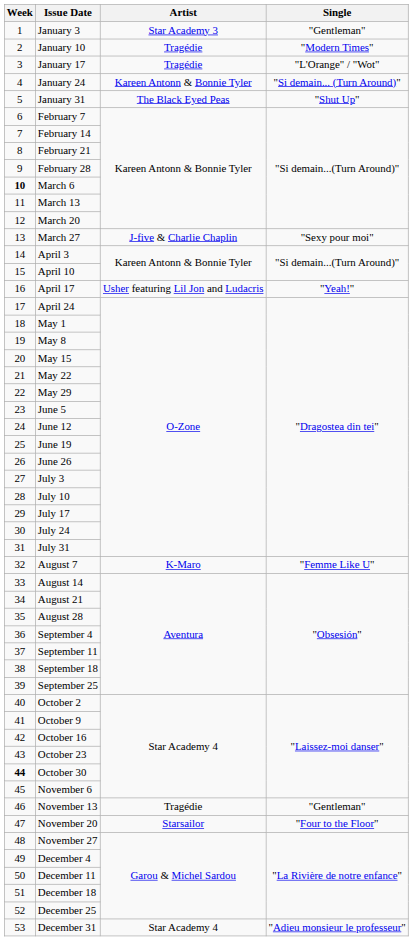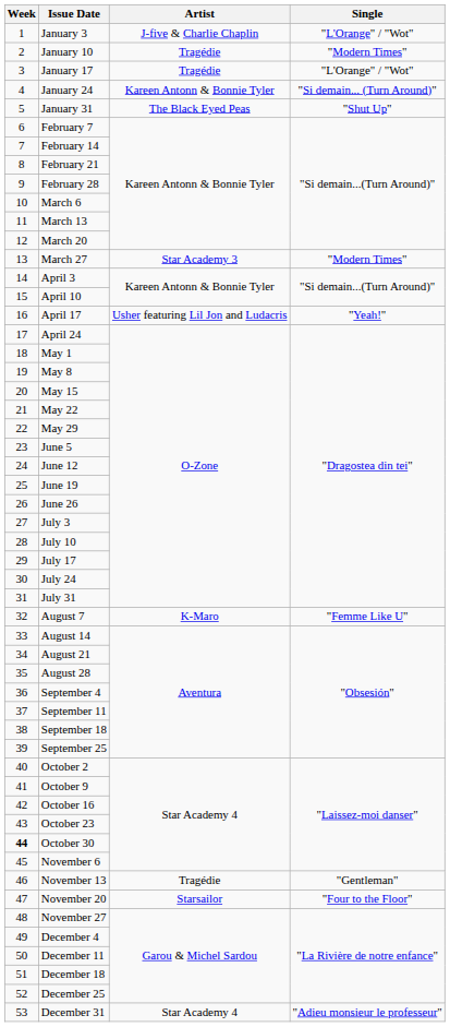 <table class="wikitable">
 <tr>
 <th>Week</th>
 <th>Issue Date</th>
 <th>Artist</th>
 <th>Single</th>
 </tr>
 <tr>
 <td style="text-align: center;">1</td>
 <td>January 3</td>
-<td style="text-align: center;"><a href='#'>Star Academy 3</a></td>
-<td style="text-align: center;">"Gentleman"</td>
+<td style="text-align: center;"><a href='#'>J-five</a> & <a href='#'>Charlie Chaplin</a></td>
+<td style="text-align: center;">"<a href='#'>L'Orange</a>" / "Wot"</td>
 </tr>
 <tr>
 <td style="text-align: center;">2</td>
 <td>January 10</td>
 <td style="text-align: center;"><a href='#'>Tragédie</a></td>
 <td style="text-align: center;">"<a href='#'>Modern Times</a>"</td>
 </tr>
 <tr>
 <td style="text-align: center;">3</td>
 <td>January 17</td>
 <td style="text-align: center;"><a href='#'>Tragédie</a></td>
 <td style="text-align: center;">"L'Orange" / "Wot"</td>
 </tr>
 <tr>
 <td style="text-align: center;">4</td>
 <td>January 24</td>
 <td style="text-align: center;"><a href='#'>Kareen Antonn</a> & <a href='#'>Bonnie Tyler</a></td>
 <td style="text-align: center;">"<a href='#'>Si demain... (Turn Around)</a>"</td>
 </tr>
 <tr>
 <td style="text-align: center;">5</td>
 <td>January 31</td>
 <td style="text-align: center;"><a href='#'>The Black Eyed Peas</a></td>
 <td style="text-align: center;">"<a href='#'>Shut Up</a>"</td>
 </tr>
 <tr>
 <td style="text-align: center;">6</td>
 <td>February 7</td>
 <td rowspan="7" style="text-align: center;">Kareen Antonn & Bonnie Tyler</td>
 <td rowspan="7" style="text-align: center;">"Si demain...(Turn Around)"</td>
 </tr>
 <tr>
 <td style="text-align: center;">7</td>
 <td>February 14</td>
 </tr>
 <tr>
 <td style="text-align: center;">8</td>
 <td>February 21</td>
 </tr>
 <tr>
 <td style="text-align: center;">9</td>
 <td>February 28</td>
 </tr>
 <tr>
-<td style="text-align: center;"><strong>10</strong></td>
+<td style="text-align: center;">10</td>
 <td>March 6</td>
 </tr>
 <tr>
 <td style="text-align: center;">11</td>
 <td>March 13</td>
 </tr>
 <tr>
 <td style="text-align: center;">12</td>
 <td>March 20</td>
 </tr>
 <tr>
 <td style="text-align: center;">13</td>
 <td>March 27</td>
-<td style="text-align: center;"><a href='#'>J-five</a> & <a href='#'>Charlie Chaplin</a></td>
-<td style="text-align: center;">"Sexy pour moi"</td>
+<td style="text-align: center;"><a href='#'>Star Academy 3</a></td>
+<td style="text-align: center;">"<a href='#'>Modern Times</a>"</td>
 </tr>
 <tr>
 <td style="text-align: center;">14</td>
 <td>April 3</td>
 <td rowspan="2" style="text-align: center;">Kareen Antonn & Bonnie Tyler</td>
 <td rowspan="2" style="text-align: center;">"Si demain...(Turn Around)"</td>
 </tr>
 <tr>
 <td style="text-align: center;">15</td>
 <td>April 10</td>
 </tr>
 <tr>
 <td style="text-align: center;">16</td>
 <td>April 17</td>
 <td style="text-align: center;"><a href='#'>Usher</a> featuring <a href='#'>Lil Jon</a> and <a href='#'>Ludacris</a></td>
 <td style="text-align: center;">"<a href='#'>Yeah!</a>"</td>
 </tr>
 <tr>
 <td style="text-align: center;">17</td>
 <td>April 24</td>
 <td rowspan="15" style="text-align: center;"><a href='#'>O-Zone</a></td>
 <td rowspan="15" style="text-align: center;">"<a href='#'>Dragostea din tei</a>"</td>
 </tr>
 <tr>
 <td style="text-align: center;">18</td>
 <td>May 1</td>
 </tr>
 <tr>
 <td style="text-align: center;">19</td>
 <td>May 8</td>
 </tr>
 <tr>
 <td style="text-align: center;">20</td>
 <td>May 15</td>
 </tr>
 <tr>
 <td style="text-align: center;">21</td>
 <td>May 22</td>
 </tr>
 <tr>
 <td style="text-align: center;">22</td>
 <td>May 29</td>
 </tr>
 <tr>
 <td style="text-align: center;">23</td>
 <td>June 5</td>
 </tr>
 <tr>
 <td style="text-align: center;">24</td>
 <td>June 12</td>
 </tr>
 <tr>
 <td style="text-align: center;">25</td>
 <td>June 19</td>
 </tr>
 <tr>
 <td style="text-align: center;">26</td>
 <td>June 26</td>
 </tr>
 <tr>
 <td style="text-align: center;">27</td>
 <td>July 3</td>
 </tr>
 <tr>
 <td style="text-align: center;">28</td>
 <td>July 10</td>
 </tr>
 <tr>
 <td style="text-align: center;">29</td>
 <td>July 17</td>
 </tr>
 <tr>
 <td style="text-align: center;">30</td>
 <td>July 24</td>
 </tr>
 <tr>
 <td style="text-align: center;">31</td>
 <td>July 31</td>
 </tr>
 <tr>
 <td style="text-align: center;">32</td>
 <td>August 7</td>
 <td style="text-align: center;"><a href='#'>K-Maro</a></td>
 <td style="text-align: center;">"<a href='#'>Femme Like U</a>"</td>
 </tr>
 <tr>
 <td style="text-align: center;">33</td>
 <td>August 14</td>
 <td rowspan="7" style="text-align: center;"><a href='#'>Aventura</a></td>
 <td rowspan="7" style="text-align: center;">"<a href='#'>Obsesión</a>"</td>
 </tr>
 <tr>
 <td style="text-align: center;">34</td>
 <td>August 21</td>
 </tr>
 <tr>
 <td style="text-align: center;">35</td>
 <td>August 28</td>
 </tr>
 <tr>
 <td style="text-align: center;">36</td>
 <td>September 4</td>
 </tr>
 <tr>
 <td style="text-align: center;">37</td>
 <td>September 11</td>
 </tr>
 <tr>
 <td style="text-align: center;">38</td>
 <td>September 18</td>
 </tr>
 <tr>
 <td style="text-align: center;">39</td>
 <td>September 25</td>
 </tr>
 <tr>
 <td style="text-align: center;">40</td>
 <td>October 2</td>
 <td rowspan="6" style="text-align: center;">Star Academy 4</td>
 <td rowspan="6" style="text-align: center;">"<a href='#'>Laissez-moi danser</a>"</td>
 </tr>
 <tr>
 <td style="text-align: center;">41</td>
 <td>October 9</td>
 </tr>
 <tr>
 <td style="text-align: center;">42</td>
 <td>October 16</td>
 </tr>
 <tr>
 <td style="text-align: center;">43</td>
 <td>October 23</td>
 </tr>
 <tr>
 <td style="text-align: center;"><strong>44</strong></td>
 <td>October 30</td>
 </tr>
 <tr>
 <td style="text-align: center;">45</td>
 <td>November 6</td>
 </tr>
 <tr>
 <td style="text-align: center;">46</td>
 <td>November 13</td>
 <td style="text-align: center;">Tragédie</td>
 <td style="text-align: center;">"Gentleman"</td>
 </tr>
 <tr>
 <td style="text-align: center;">47</td>
 <td>November 20</td>
 <td style="text-align: center;"><a href='#'>Starsailor</a></td>
 <td style="text-align: center;">"<a href='#'>Four to the Floor</a>"</td>
 </tr>
 <tr>
 <td style="text-align: center;">48</td>
 <td>November 27</td>
 <td rowspan="5" style="text-align: center;"><a href='#'>Garou</a> & <a href='#'>Michel Sardou</a></td>
 <td rowspan="5" style="text-align: center;">"<a href='#'>La Rivière de notre enfance</a>"</td>
 </tr>
 <tr>
 <td style="text-align: center;">49</td>
 <td>December 4</td>
 </tr>
 <tr>
 <td style="text-align: center;">50</td>
 <td>December 11</td>
 </tr>
 <tr>
 <td style="text-align: center;">51</td>
 <td>December 18</td>
 </tr>
 <tr>
 <td style="text-align: center;">52</td>
 <td>December 25</td>
 </tr>
 <tr>
 <td style="text-align: center;">53</td>
 <td>December 31</td>
 <td style="text-align: center;">Star Academy 4</td>
 <td style="text-align: center;">"<a href='#'>Adieu monsieur le professeur</a>"</td>
 </tr>
 </table>
